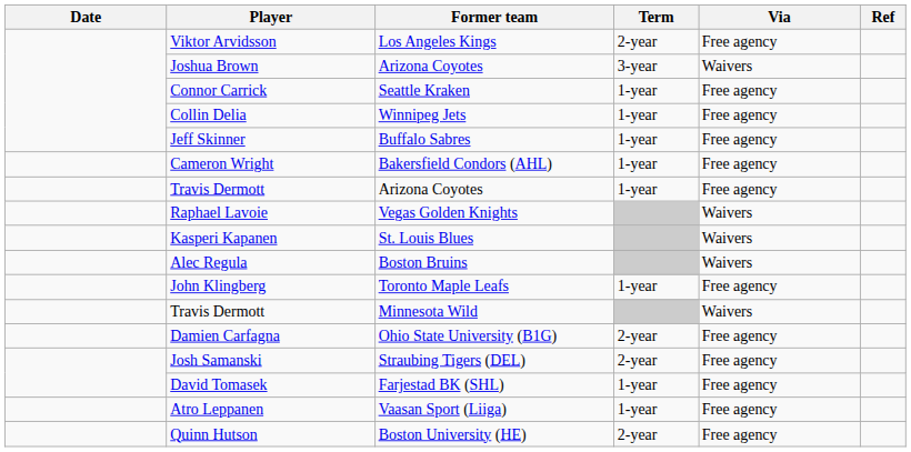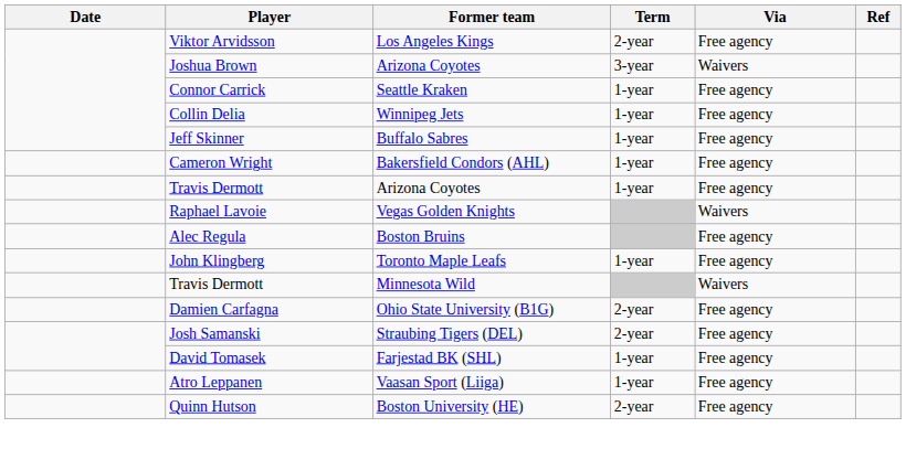 <table class="wikitable">
 <tr style="background: #ddd; text-align: center;">
 <th style="width: 10em;">Date</th>
 <th style="width: 13em;">Player</th>
 <th style="width: 15em;">Former team</th>
 <th style="width: 5em;">Term</th>
 <th style="width: 10em;">Via</th>
 <th style="width: 2.5em;">Ref</th>
 </tr>
 <tr>
 <td rowspan=5></td>
 <td><a href='#'>Viktor Arvidsson</a></td>
 <td><a href='#'>Los Angeles Kings</a></td>
 <td>2-year</td>
 <td>Free agency</td>
 <td></td>
 </tr>
 <tr>
 <td><a href='#'>Joshua Brown</a></td>
 <td><a href='#'>Arizona Coyotes</a></td>
 <td>3-year</td>
 <td>Waivers</td>
 <td></td>
 </tr>
 <tr>
 <td><a href='#'>Connor Carrick</a></td>
 <td><a href='#'>Seattle Kraken</a></td>
 <td>1-year</td>
 <td>Free agency</td>
 <td></td>
 </tr>
 <tr>
 <td><a href='#'>Collin Delia</a></td>
 <td><a href='#'>Winnipeg Jets</a></td>
 <td>1-year</td>
 <td>Free agency</td>
 <td></td>
 </tr>
 <tr>
 <td><a href='#'>Jeff Skinner</a></td>
 <td><a href='#'>Buffalo Sabres</a></td>
 <td>1-year</td>
 <td>Free agency</td>
 <td></td>
 </tr>
 <tr>
 <td></td>
 <td><a href='#'>Cameron Wright</a></td>
 <td><a href='#'>Bakersfield Condors</a> (<a href='#'>AHL</a>)</td>
 <td>1-year</td>
 <td>Free agency</td>
 <td></td>
 </tr>
 <tr>
 <td></td>
 <td><a href='#'>Travis Dermott</a></td>
 <td>Arizona Coyotes</td>
 <td>1-year</td>
 <td>Free agency</td>
 <td></td>
 </tr>
 <tr>
 <td></td>
 <td><a href='#'>Raphael Lavoie</a></td>
 <td><a href='#'>Vegas Golden Knights</a></td>
 <td style="background:#ccc;"></td>
 <td>Waivers</td>
 <td></td>
 </tr>
 <tr>
 <td></td>
-<td><a href='#'>Kasperi Kapanen</a></td>
-<td><a href='#'>St. Louis Blues</a></td>
-<td style="background:#ccc;"></td>
-<td>Waivers</td>
-<td></td>
-</tr>
-<tr>
-<td></td>
 <td><a href='#'>Alec Regula</a></td>
 <td><a href='#'>Boston Bruins</a></td>
 <td style="background:#ccc;"></td>
-<td>Waivers</td>
+<td>Free agency</td>
 <td></td>
 </tr>
 <tr>
 <td></td>
 <td><a href='#'>John Klingberg</a></td>
 <td><a href='#'>Toronto Maple Leafs</a></td>
 <td>1-year</td>
 <td>Free agency</td>
 <td></td>
 </tr>
 <tr>
 <td></td>
 <td>Travis Dermott</td>
 <td><a href='#'>Minnesota Wild</a></td>
 <td style="background:#ccc;"></td>
 <td>Waivers</td>
 <td></td>
 </tr>
 <tr>
 <td></td>
 <td><a href='#'>Damien Carfagna</a></td>
 <td><a href='#'>Ohio State University</a> (<a href='#'>B1G</a>)</td>
 <td>2-year</td>
 <td>Free agency</td>
 <td></td>
 </tr>
 <tr>
 <td rowspan=2></td>
 <td><a href='#'>Josh Samanski</a></td>
 <td><a href='#'>Straubing Tigers</a> (<a href='#'>DEL</a>)</td>
 <td>2-year</td>
 <td>Free agency</td>
 <td></td>
 </tr>
 <tr>
 <td><a href='#'>David Tomasek</a></td>
 <td><a href='#'>Farjestad BK</a> (<a href='#'>SHL</a>)</td>
 <td>1-year</td>
 <td>Free agency</td>
 <td></td>
 </tr>
 <tr>
 <td></td>
 <td><a href='#'>Atro Leppanen</a></td>
 <td><a href='#'>Vaasan Sport</a> (<a href='#'>Liiga</a>)</td>
 <td>1-year</td>
 <td>Free agency</td>
 <td></td>
 </tr>
 <tr>
 <td></td>
 <td><a href='#'>Quinn Hutson</a></td>
 <td><a href='#'>Boston University</a> (<a href='#'>HE</a>)</td>
 <td>2-year</td>
 <td>Free agency</td>
 <td></td>
 </tr>
 </table>
